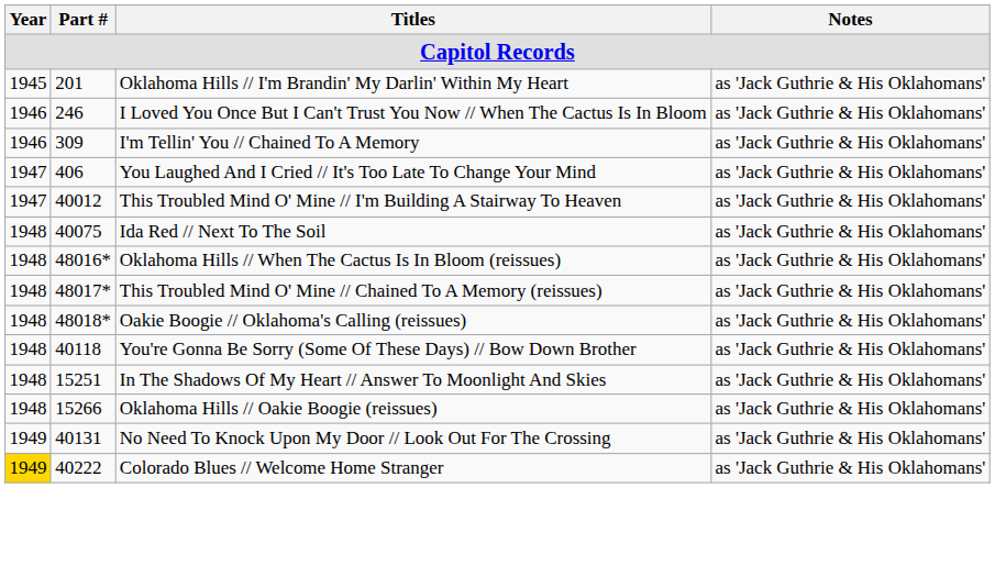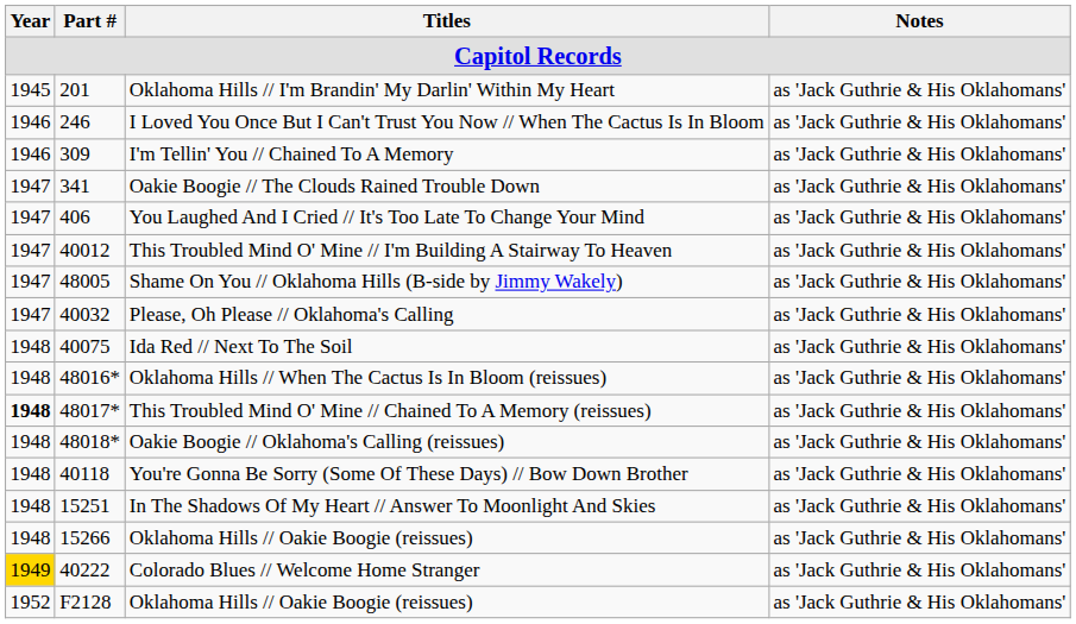 <table class="wikitable">
 <tr>
 <th>Year</th>
 <th>Part #</th>
 <th>Titles</th>
 <th>Notes</th>
 </tr>
 <tr>
 <td bgcolor="#E0E0E0" colspan="4" align="center"><big><strong><a href='#'>Capitol Records</a></strong></big></td>
 </tr>
 <tr>
 <td>1945</td>
 <td>201</td>
 <td>Oklahoma Hills // I'm Brandin' My Darlin' Within My Heart</td>
 <td>as 'Jack Guthrie & His Oklahomans'</td>
 </tr>
 <tr>
 <td>1946</td>
 <td>246</td>
 <td>I Loved You Once But I Can't Trust You Now // When The Cactus Is In Bloom</td>
 <td>as 'Jack Guthrie & His Oklahomans'</td>
 </tr>
 <tr>
 <td>1946</td>
 <td>309</td>
 <td>I'm Tellin' You // Chained To A Memory</td>
 <td>as 'Jack Guthrie & His Oklahomans'</td>
 </tr>
 <tr>
 <td>1947</td>
+<td>341</td>
+<td>Oakie Boogie // The Clouds Rained Trouble Down</td>
+<td>as 'Jack Guthrie & His Oklahomans'</td>
+</tr>
+<tr>
+<td>1947</td>
 <td>406</td>
 <td>You Laughed And I Cried // It's Too Late To Change Your Mind</td>
 <td>as 'Jack Guthrie & His Oklahomans'</td>
 </tr>
 <tr>
 <td>1947</td>
 <td>40012</td>
 <td>This Troubled Mind O' Mine // I'm Building A Stairway To Heaven</td>
+<td>as 'Jack Guthrie & His Oklahomans'</td>
+</tr>
+<tr>
+<td>1947</td>
+<td>48005</td>
+<td>Shame On You // Oklahoma Hills (B-side by <a href='#'>Jimmy Wakely</a>)</td>
+<td>as 'Jack Guthrie & His Oklahomans'</td>
+</tr>
+<tr>
+<td>1947</td>
+<td>40032</td>
+<td>Please, Oh Please // Oklahoma's Calling</td>
 <td>as 'Jack Guthrie & His Oklahomans'</td>
 </tr>
 <tr>
 <td>1948</td>
 <td>40075</td>
 <td>Ida Red // Next To The Soil</td>
 <td>as 'Jack Guthrie & His Oklahomans'</td>
 </tr>
 <tr>
 <td>1948</td>
 <td>48016*</td>
 <td>Oklahoma Hills // When The Cactus Is In Bloom (reissues)</td>
 <td>as 'Jack Guthrie & His Oklahomans'</td>
 </tr>
 <tr>
-<td>1948</td>
+<td><strong>1948</strong></td>
 <td>48017*</td>
 <td>This Troubled Mind O' Mine // Chained To A Memory (reissues)</td>
 <td>as 'Jack Guthrie & His Oklahomans'</td>
 </tr>
 <tr>
 <td>1948</td>
 <td>48018*</td>
 <td>Oakie Boogie // Oklahoma's Calling (reissues)</td>
 <td>as 'Jack Guthrie & His Oklahomans'</td>
 </tr>
 <tr>
 <td>1948</td>
 <td>40118</td>
 <td>You're Gonna Be Sorry (Some Of These Days) // Bow Down Brother</td>
 <td>as 'Jack Guthrie & His Oklahomans'</td>
 </tr>
 <tr>
 <td>1948</td>
 <td>15251</td>
 <td>In The Shadows Of My Heart // Answer To Moonlight And Skies</td>
 <td>as 'Jack Guthrie & His Oklahomans'</td>
 </tr>
 <tr>
 <td>1948</td>
 <td>15266</td>
 <td>Oklahoma Hills // Oakie Boogie (reissues)</td>
 <td>as 'Jack Guthrie & His Oklahomans'</td>
 </tr>
 <tr>
-<td>1949</td>
-<td>40131</td>
-<td>No Need To Knock Upon My Door // Look Out For The Crossing</td>
-<td>as 'Jack Guthrie & His Oklahomans'</td>
-</tr>
-<tr>
 <td style="background: gold;">1949</td>
 <td>40222</td>
 <td>Colorado Blues // Welcome Home Stranger</td>
 <td>as 'Jack Guthrie & His Oklahomans'</td>
 </tr>
+<tr>
+<td>1952</td>
+<td>F2128</td>
+<td>Oklahoma Hills // Oakie Boogie (reissues)</td>
+<td>as 'Jack Guthrie & His Oklahomans'</td>
+</tr>
 </table>
